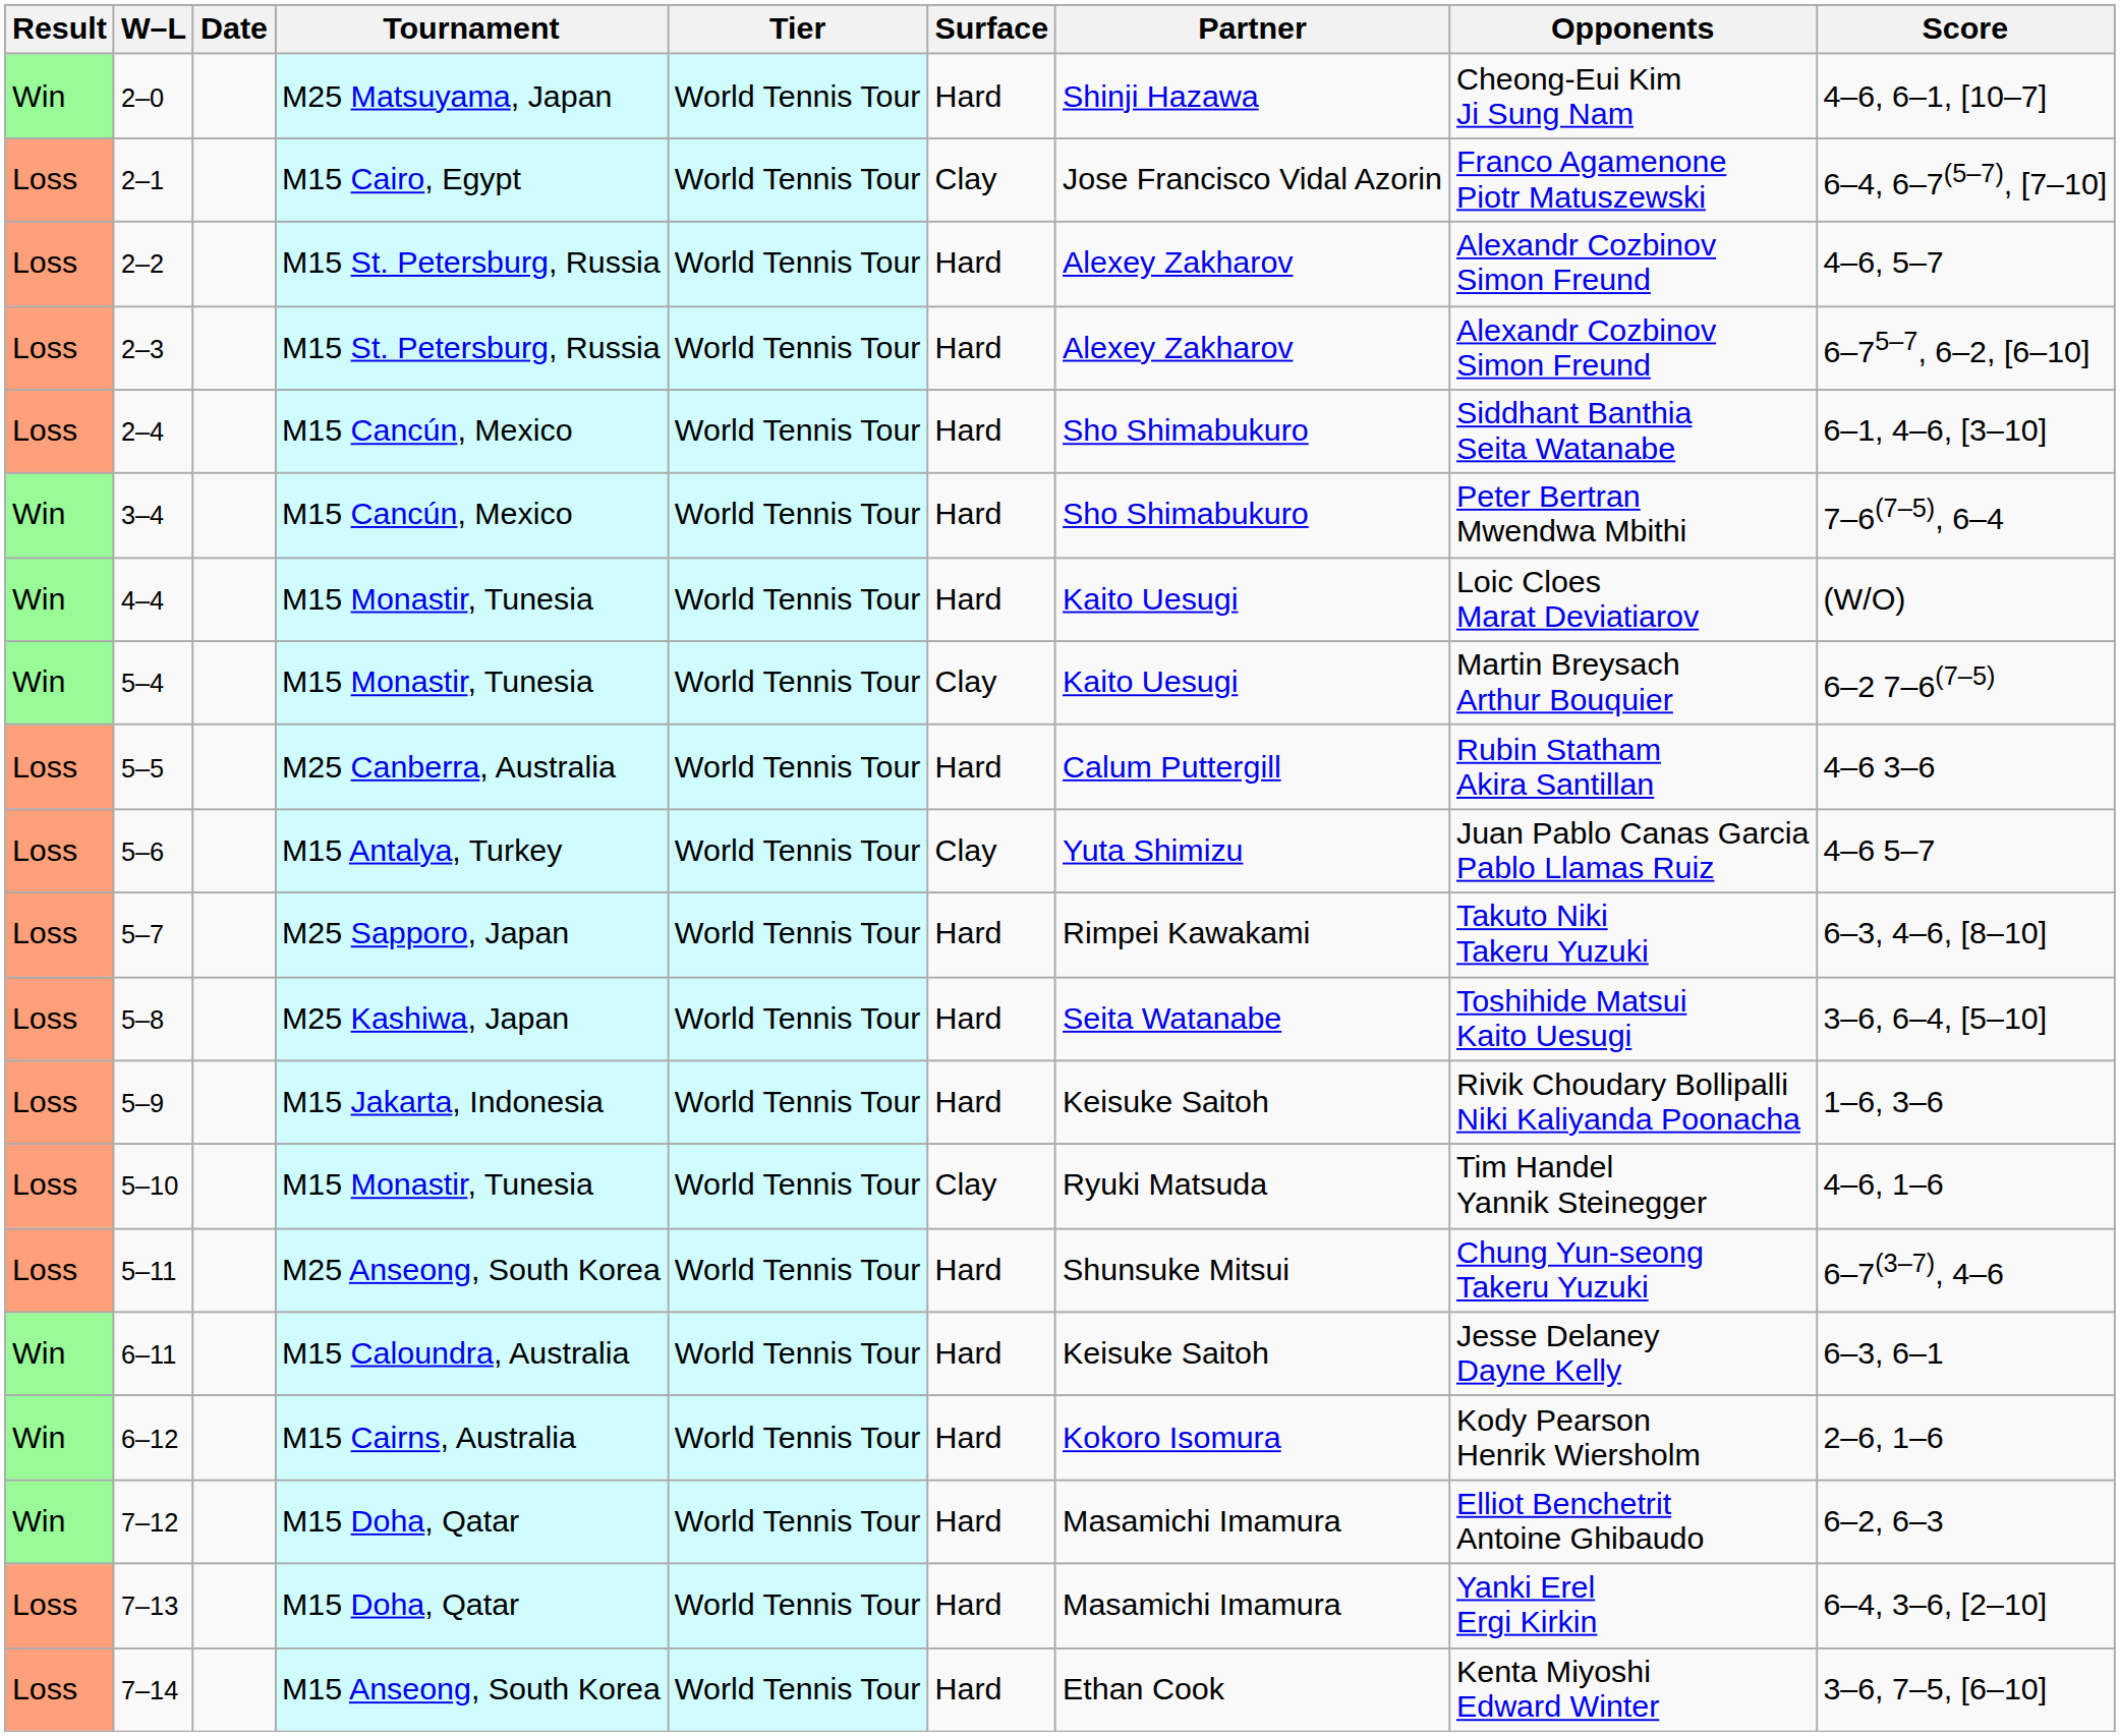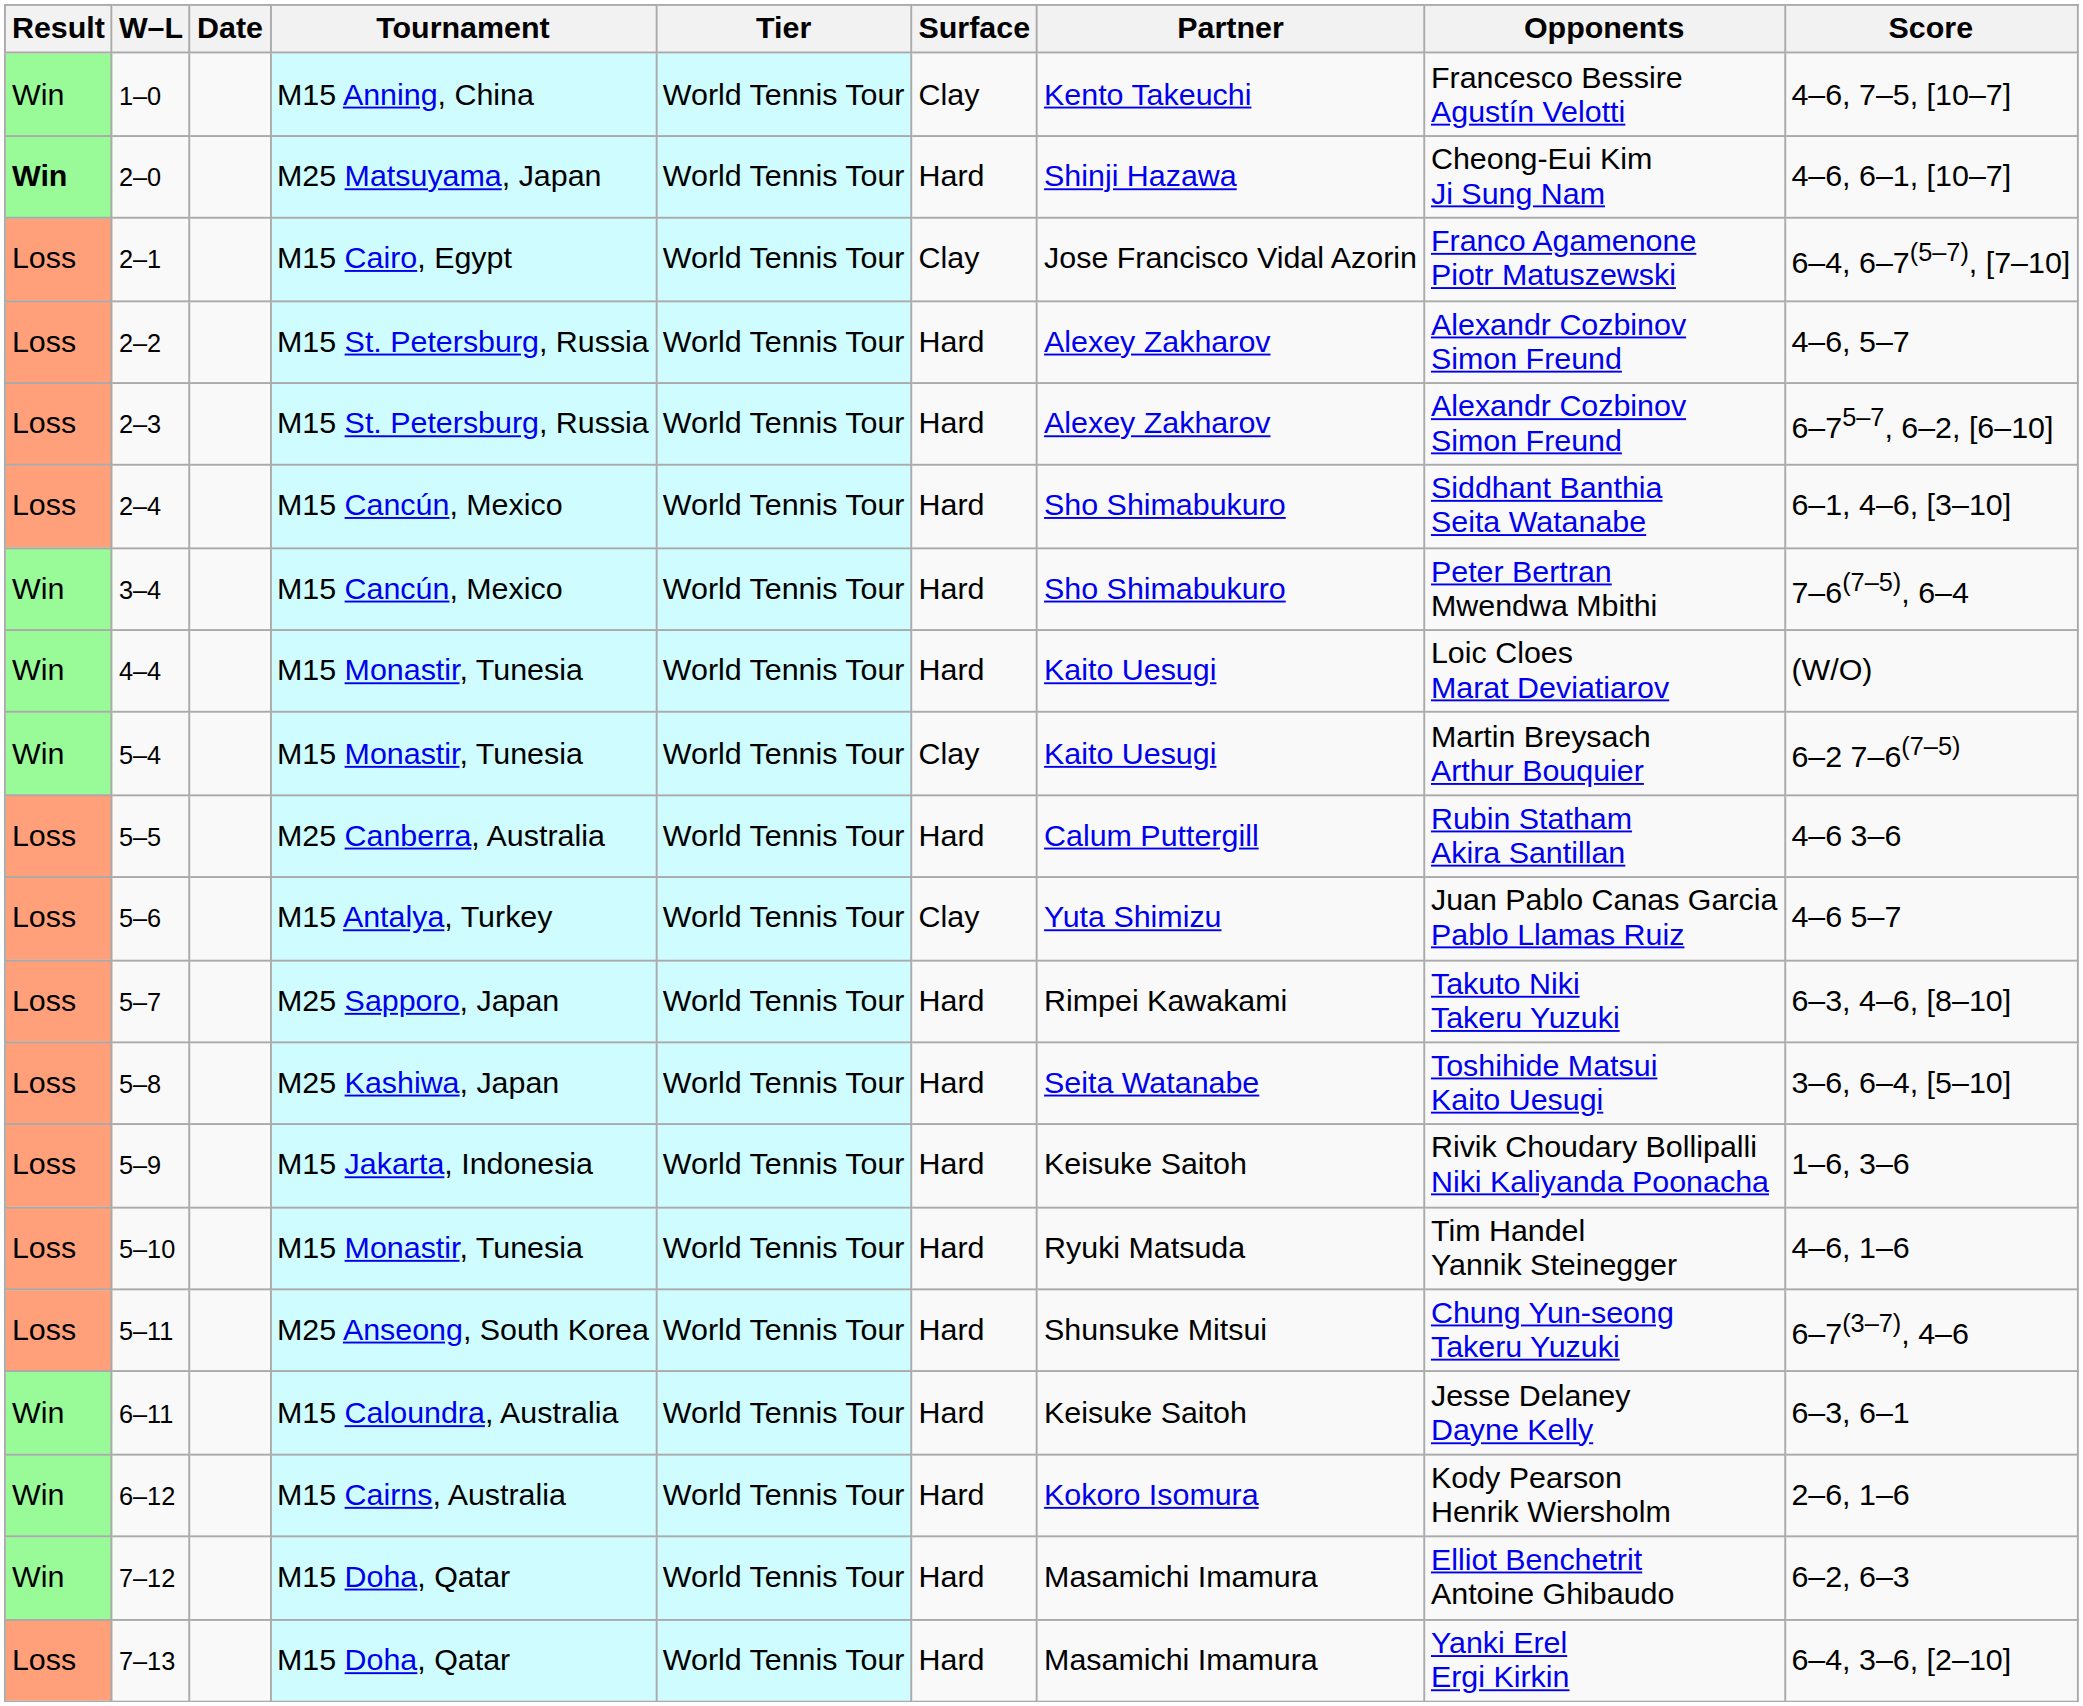 <table class="sortable wikitable">
 <tr>
 <th>Result</th>
 <th class="unsortable">W–L</th>
 <th>Date</th>
 <th>Tournament</th>
 <th>Tier</th>
 <th>Surface</th>
 <th>Partner</th>
 <th>Opponents</th>
 <th class="unsortable">Score</th>
 </tr>
 <tr>
 <td bgcolor=98FB98>Win</td>
+<td><small>1–0</small></td>
+<td></td>
+<td style="background:#cffcff;">M15 <a href='#'>Anning</a>, China</td>
+<td style="background:#cffcff;">World Tennis Tour</td>
+<td>Clay</td>
+<td> <a href='#'>Kento Takeuchi</a></td>
+<td> Francesco Bessire <br>  <a href='#'>Agustín Velotti</a></td>
+<td>4–6, 7–5, [10–7]</td>
+</tr>
+<tr>
+<td bgcolor=98FB98><strong>Win</strong></td>
 <td><small>2–0</small></td>
 <td></td>
 <td style="background:#cffcff;">M25 <a href='#'>Matsuyama</a>, Japan</td>
 <td style="background:#cffcff;">World Tennis Tour</td>
 <td>Hard</td>
 <td> <a href='#'>Shinji Hazawa</a></td>
 <td> Cheong-Eui Kim <br>  <a href='#'>Ji Sung Nam</a></td>
 <td>4–6, 6–1, [10–7]</td>
 </tr>
 <tr>
 <td bgcolor=FFA07A>Loss</td>
 <td><small>2–1</small></td>
 <td></td>
 <td style="background:#cffcff;">M15 <a href='#'>Cairo</a>, Egypt</td>
 <td style="background:#cffcff;">World Tennis Tour</td>
 <td>Clay</td>
 <td> Jose Francisco Vidal Azorin</td>
 <td> <a href='#'>Franco Agamenone</a> <br>  <a href='#'>Piotr Matuszewski</a></td>
 <td>6–4, 6–7<sup>(5–7)</sup>, [7–10]</td>
 </tr>
 <tr>
 <td bgcolor=FFA07A>Loss</td>
 <td><small>2–2</small></td>
 <td></td>
 <td style="background:#cffcff;">M15 <a href='#'>St. Petersburg</a>, Russia</td>
 <td style="background:#cffcff;">World Tennis Tour</td>
 <td>Hard</td>
 <td> <a href='#'>Alexey Zakharov</a></td>
 <td> <a href='#'>Alexandr Cozbinov</a> <br>  <a href='#'>Simon Freund</a></td>
 <td>4–6, 5–7</td>
 </tr>
 <tr>
 <td bgcolor=FFA07A>Loss</td>
 <td><small>2–3</small></td>
 <td></td>
 <td style="background:#cffcff;">M15 <a href='#'>St. Petersburg</a>, Russia</td>
 <td style="background:#cffcff;">World Tennis Tour</td>
 <td>Hard</td>
 <td> <a href='#'>Alexey Zakharov</a></td>
 <td> <a href='#'>Alexandr Cozbinov</a> <br>  <a href='#'>Simon Freund</a></td>
 <td>6–7<sup>5–7</sup>, 6–2, [6–10]</td>
 </tr>
 <tr>
 <td bgcolor=FFA07A>Loss</td>
 <td><small>2–4</small></td>
 <td></td>
 <td style="background:#cffcff;">M15 <a href='#'>Cancún</a>, Mexico</td>
 <td style="background:#cffcff;">World Tennis Tour</td>
 <td>Hard</td>
 <td> <a href='#'>Sho Shimabukuro</a></td>
 <td> <a href='#'>Siddhant Banthia</a> <br>  <a href='#'>Seita Watanabe</a></td>
 <td>6–1, 4–6, [3–10]</td>
 </tr>
 <tr>
 <td bgcolor=98FB98>Win</td>
 <td><small>3–4</small></td>
 <td></td>
 <td style="background:#cffcff;">M15 <a href='#'>Cancún</a>, Mexico</td>
 <td style="background:#cffcff;">World Tennis Tour</td>
 <td>Hard</td>
 <td> <a href='#'>Sho Shimabukuro</a></td>
 <td> <a href='#'>Peter Bertran</a> <br>  Mwendwa Mbithi</td>
 <td>7–6<sup>(7–5)</sup>, 6–4</td>
 </tr>
 <tr>
 <td bgcolor=98FB98>Win</td>
 <td><small>4–4</small></td>
 <td></td>
 <td style="background:#cffcff;">M15 <a href='#'>Monastir</a>, Tunesia</td>
 <td style="background:#cffcff;">World Tennis Tour</td>
 <td>Hard</td>
 <td> <a href='#'>Kaito Uesugi</a></td>
 <td> Loic Cloes <br>  <a href='#'>Marat Deviatiarov</a></td>
 <td>(W/O)</td>
 </tr>
 <tr>
 <td bgcolor=98FB98>Win</td>
 <td><small>5–4</small></td>
 <td></td>
 <td style="background:#cffcff;">M15 <a href='#'>Monastir</a>, Tunesia</td>
 <td style="background:#cffcff;">World Tennis Tour</td>
 <td>Clay</td>
 <td> <a href='#'>Kaito Uesugi</a></td>
 <td> Martin Breysach <br>  <a href='#'>Arthur Bouquier</a></td>
 <td>6–2 7–6<sup>(7–5)</sup></td>
 </tr>
 <tr>
 <td bgcolor=FFA07A>Loss</td>
 <td><small>5–5</small></td>
 <td></td>
 <td style="background:#cffcff;">M25 <a href='#'>Canberra</a>, Australia</td>
 <td style="background:#cffcff;">World Tennis Tour</td>
 <td>Hard</td>
 <td> <a href='#'>Calum Puttergill</a></td>
 <td> <a href='#'>Rubin Statham</a> <br>  <a href='#'>Akira Santillan</a></td>
 <td>4–6 3–6</td>
 </tr>
 <tr>
 <td bgcolor=FFA07A>Loss</td>
 <td><small>5–6</small></td>
 <td></td>
 <td style="background:#cffcff;">M15 <a href='#'>Antalya</a>, Turkey</td>
 <td style="background:#cffcff;">World Tennis Tour</td>
 <td>Clay</td>
 <td> <a href='#'>Yuta Shimizu</a></td>
 <td> Juan Pablo Canas Garcia <br>  <a href='#'>Pablo Llamas Ruiz</a></td>
 <td>4–6 5–7</td>
 </tr>
 <tr>
 <td bgcolor=FFA07A>Loss</td>
 <td><small>5–7</small></td>
 <td></td>
 <td style="background:#cffcff;">M25 <a href='#'>Sapporo</a>, Japan</td>
 <td style="background:#cffcff;">World Tennis Tour</td>
 <td>Hard</td>
 <td> Rimpei Kawakami</td>
 <td> <a href='#'>Takuto Niki</a> <br>  <a href='#'>Takeru Yuzuki</a></td>
 <td>6–3, 4–6, [8–10]</td>
 </tr>
 <tr>
 <td bgcolor=FFA07A>Loss</td>
 <td><small>5–8</small></td>
 <td></td>
 <td style="background:#cffcff;">M25 <a href='#'>Kashiwa</a>, Japan</td>
 <td style="background:#cffcff;">World Tennis Tour</td>
 <td>Hard</td>
 <td> <a href='#'>Seita Watanabe</a></td>
 <td> <a href='#'>Toshihide Matsui</a> <br>  <a href='#'>Kaito Uesugi</a></td>
 <td>3–6, 6–4, [5–10]</td>
 </tr>
 <tr>
 <td bgcolor=FFA07A>Loss</td>
 <td><small>5–9</small></td>
 <td></td>
 <td style="background:#cffcff;">M15 <a href='#'>Jakarta</a>, Indonesia</td>
 <td style="background:#cffcff;">World Tennis Tour</td>
 <td>Hard</td>
 <td> Keisuke Saitoh</td>
 <td> Rivik Choudary Bollipalli <br>  <a href='#'>Niki Kaliyanda Poonacha</a></td>
 <td>1–6, 3–6</td>
 </tr>
 <tr>
 <td bgcolor=FFA07A>Loss</td>
 <td><small>5–10</small></td>
 <td></td>
 <td style="background:#cffcff;">M15 <a href='#'>Monastir</a>, Tunesia</td>
 <td style="background:#cffcff;">World Tennis Tour</td>
-<td>Clay</td>
+<td>Hard</td>
 <td> Ryuki Matsuda</td>
 <td> Tim Handel <br>  Yannik Steinegger</td>
 <td>4–6, 1–6</td>
 </tr>
 <tr>
 <td bgcolor=FFA07A>Loss</td>
 <td><small>5–11</small></td>
 <td></td>
 <td style="background:#cffcff;">M25 <a href='#'>Anseong</a>, South Korea</td>
 <td style="background:#cffcff;">World Tennis Tour</td>
 <td>Hard</td>
 <td> Shunsuke Mitsui</td>
 <td> <a href='#'>Chung Yun-seong</a> <br>  <a href='#'>Takeru Yuzuki</a></td>
 <td>6–7<sup>(3–7)</sup>, 4–6</td>
 </tr>
 <tr>
 <td bgcolor=98FB98>Win</td>
 <td><small>6–11</small></td>
 <td></td>
 <td style="background:#cffcff;">M15 <a href='#'>Caloundra</a>, Australia</td>
 <td style="background:#cffcff;">World Tennis Tour</td>
 <td>Hard</td>
 <td> Keisuke Saitoh</td>
 <td> Jesse Delaney <br>  <a href='#'>Dayne Kelly</a></td>
 <td>6–3, 6–1</td>
 </tr>
 <tr>
 <td bgcolor=98FB98>Win</td>
 <td><small>6–12</small></td>
 <td></td>
 <td style="background:#cffcff;">M15 <a href='#'>Cairns</a>, Australia</td>
 <td style="background:#cffcff;">World Tennis Tour</td>
 <td>Hard</td>
 <td> <a href='#'>Kokoro Isomura</a></td>
 <td> Kody Pearson <br>  Henrik Wiersholm</td>
 <td>2–6, 1–6</td>
 </tr>
 <tr>
 <td bgcolor=98FB98>Win</td>
 <td><small>7–12</small></td>
 <td></td>
 <td style="background:#cffcff;">M15 <a href='#'>Doha</a>, Qatar</td>
 <td style="background:#cffcff;">World Tennis Tour</td>
 <td>Hard</td>
 <td> Masamichi Imamura</td>
 <td> <a href='#'>Elliot Benchetrit</a> <br>  Antoine Ghibaudo</td>
 <td>6–2, 6–3</td>
 </tr>
 <tr>
 <td bgcolor=FFA07A>Loss</td>
 <td><small>7–13</small></td>
 <td></td>
 <td style="background:#cffcff;">M15 <a href='#'>Doha</a>, Qatar</td>
 <td style="background:#cffcff;">World Tennis Tour</td>
 <td>Hard</td>
 <td> Masamichi Imamura</td>
 <td> <a href='#'>Yanki Erel</a> <br>  <a href='#'>Ergi Kirkin</a></td>
 <td>6–4, 3–6, [2–10]</td>
 </tr>
-<tr>
-<td bgcolor=FFA07A>Loss</td>
-<td><small>7–14</small></td>
-<td></td>
-<td style="background:#cffcff;">M15 <a href='#'>Anseong</a>, South Korea</td>
-<td style="background:#cffcff;">World Tennis Tour</td>
-<td>Hard</td>
-<td> Ethan Cook</td>
-<td> Kenta Miyoshi <br>  <a href='#'>Edward Winter</a></td>
-<td>3–6, 7–5, [6–10]</td>
-</tr>
 </table>
